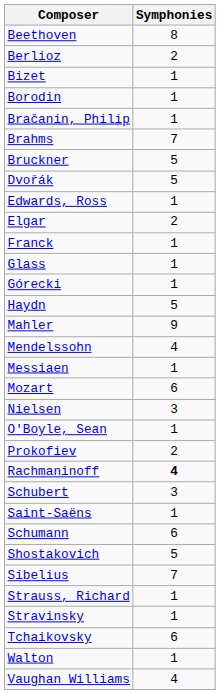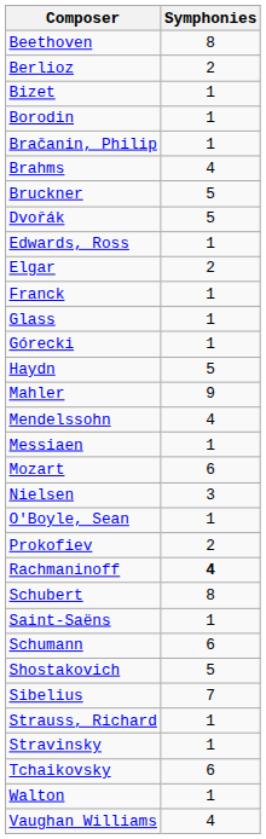 <table class="wikitable sortable">
 <tr>
 <th>Composer</th>
 <th>Symphonies</th>
 </tr>
 <tr>
 <td><a href='#'>Beethoven</a></td>
 <td align=center>8</td>
 </tr>
 <tr>
 <td><a href='#'>Berlioz</a></td>
 <td align=center>2</td>
 </tr>
 <tr>
 <td><a href='#'>Bizet</a></td>
 <td align=center>1</td>
 </tr>
 <tr>
 <td><a href='#'>Borodin</a></td>
 <td align=center>1</td>
 </tr>
 <tr>
 <td><a href='#'>Bračanin, Philip</a></td>
 <td align=center>1</td>
 </tr>
 <tr>
 <td><a href='#'>Brahms</a></td>
-<td align=center>7</td>
+<td align=center>4</td>
 </tr>
 <tr>
 <td><a href='#'>Bruckner</a></td>
 <td align=center>5</td>
 </tr>
 <tr>
 <td><a href='#'>Dvořák</a></td>
 <td align=center>5</td>
 </tr>
 <tr>
 <td><a href='#'>Edwards, Ross</a></td>
 <td align=center>1</td>
 </tr>
 <tr>
 <td><a href='#'>Elgar</a></td>
 <td align=center>2</td>
 </tr>
 <tr>
 <td><a href='#'>Franck</a></td>
 <td align=center>1</td>
 </tr>
 <tr>
 <td><a href='#'>Glass</a></td>
 <td align=center>1</td>
 </tr>
 <tr>
 <td><a href='#'>Górecki</a></td>
 <td align=center>1</td>
 </tr>
 <tr>
 <td><a href='#'>Haydn</a></td>
 <td align=center>5</td>
 </tr>
 <tr>
 <td><a href='#'>Mahler</a></td>
 <td align=center>9</td>
 </tr>
 <tr>
 <td><a href='#'>Mendelssohn</a></td>
 <td align=center>4</td>
 </tr>
 <tr>
 <td><a href='#'>Messiaen</a></td>
 <td align=center>1</td>
 </tr>
 <tr>
 <td><a href='#'>Mozart</a></td>
 <td align=center>6</td>
 </tr>
 <tr>
 <td><a href='#'>Nielsen</a></td>
 <td align=center>3</td>
 </tr>
 <tr>
 <td><a href='#'>O'Boyle, Sean</a></td>
 <td align=center>1</td>
 </tr>
 <tr>
 <td><a href='#'>Prokofiev</a></td>
 <td align=center>2</td>
 </tr>
 <tr>
 <td><a href='#'>Rachmaninoff</a></td>
 <td align=center><strong>4</strong></td>
 </tr>
 <tr>
 <td><a href='#'>Schubert</a></td>
-<td align=center>3</td>
+<td align=center>8</td>
 </tr>
 <tr>
 <td><a href='#'>Saint-Saëns</a></td>
 <td align=center>1</td>
 </tr>
 <tr>
 <td><a href='#'>Schumann</a></td>
 <td align=center>6</td>
 </tr>
 <tr>
 <td><a href='#'>Shostakovich</a></td>
 <td align=center>5</td>
 </tr>
 <tr>
 <td><a href='#'>Sibelius</a></td>
 <td align=center>7</td>
 </tr>
 <tr>
 <td><a href='#'>Strauss, Richard</a></td>
 <td align=center>1</td>
 </tr>
 <tr>
 <td><a href='#'>Stravinsky</a></td>
 <td align=center>1</td>
 </tr>
 <tr>
 <td><a href='#'>Tchaikovsky</a></td>
 <td align=center>6</td>
 </tr>
 <tr>
 <td><a href='#'>Walton</a></td>
 <td align=center>1</td>
 </tr>
 <tr>
 <td><a href='#'>Vaughan Williams</a></td>
 <td align=center>4</td>
 </tr>
 </table>
